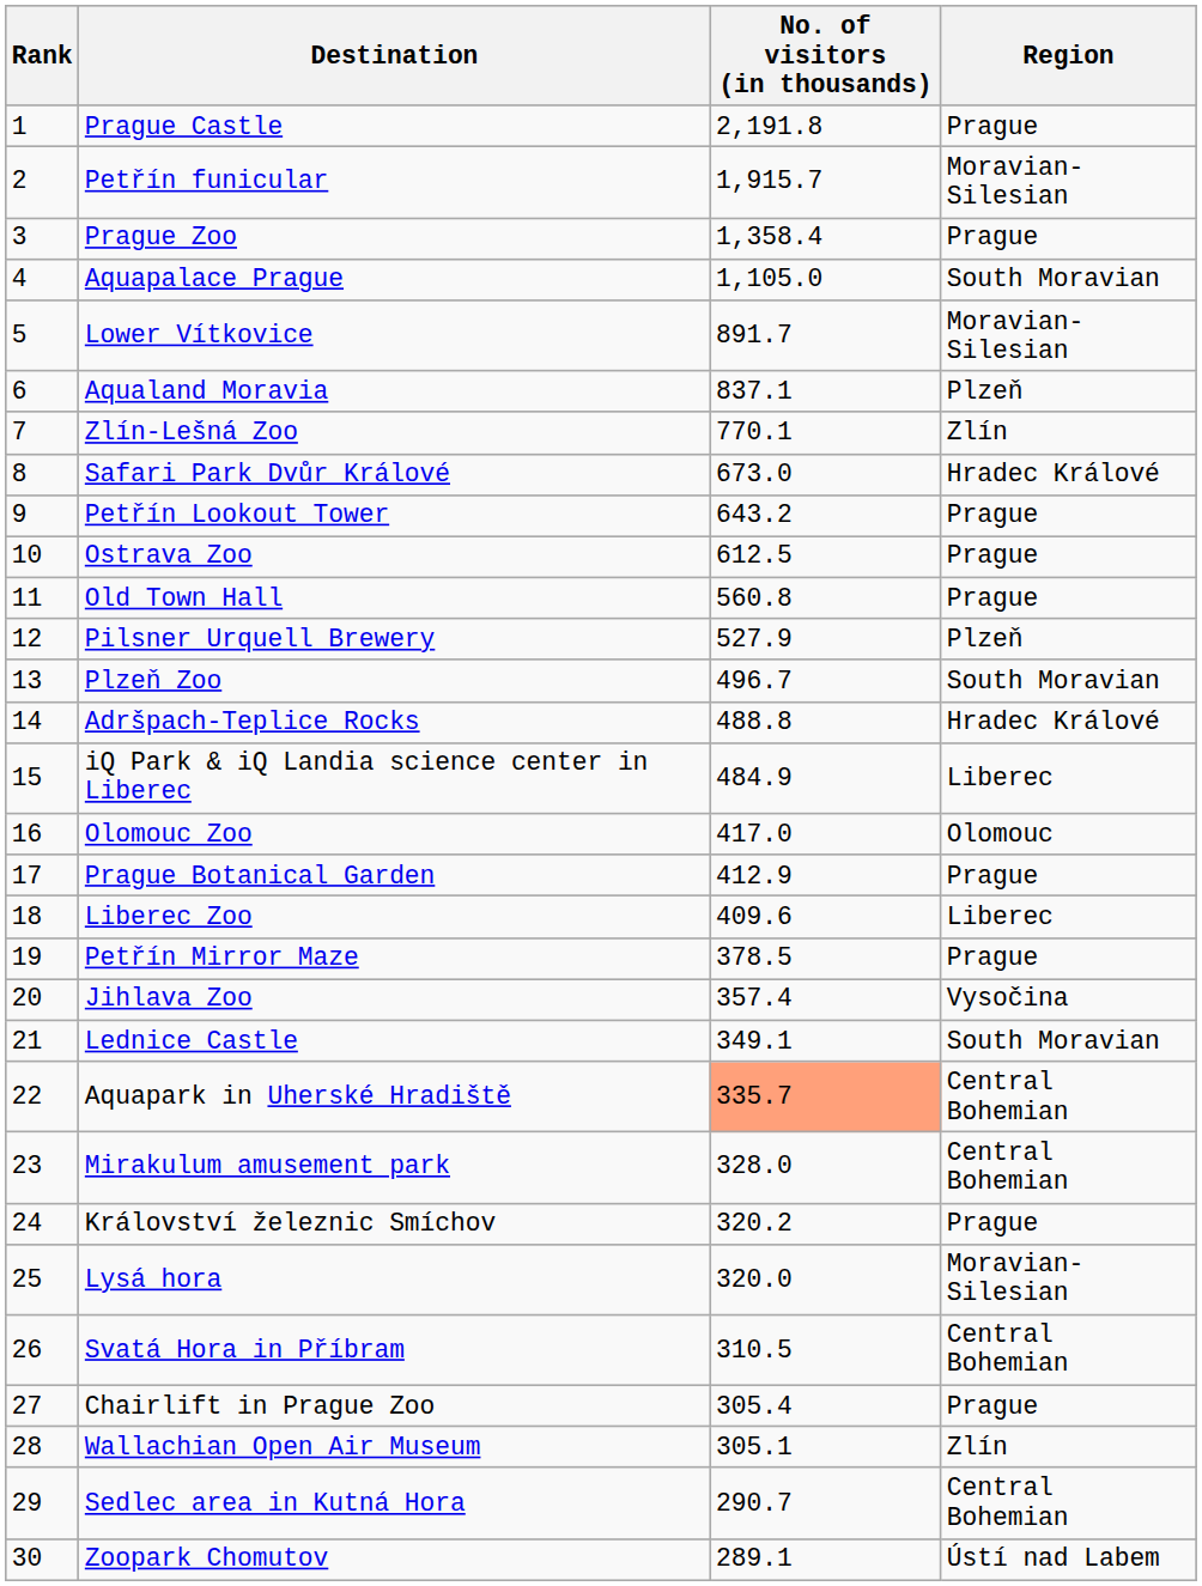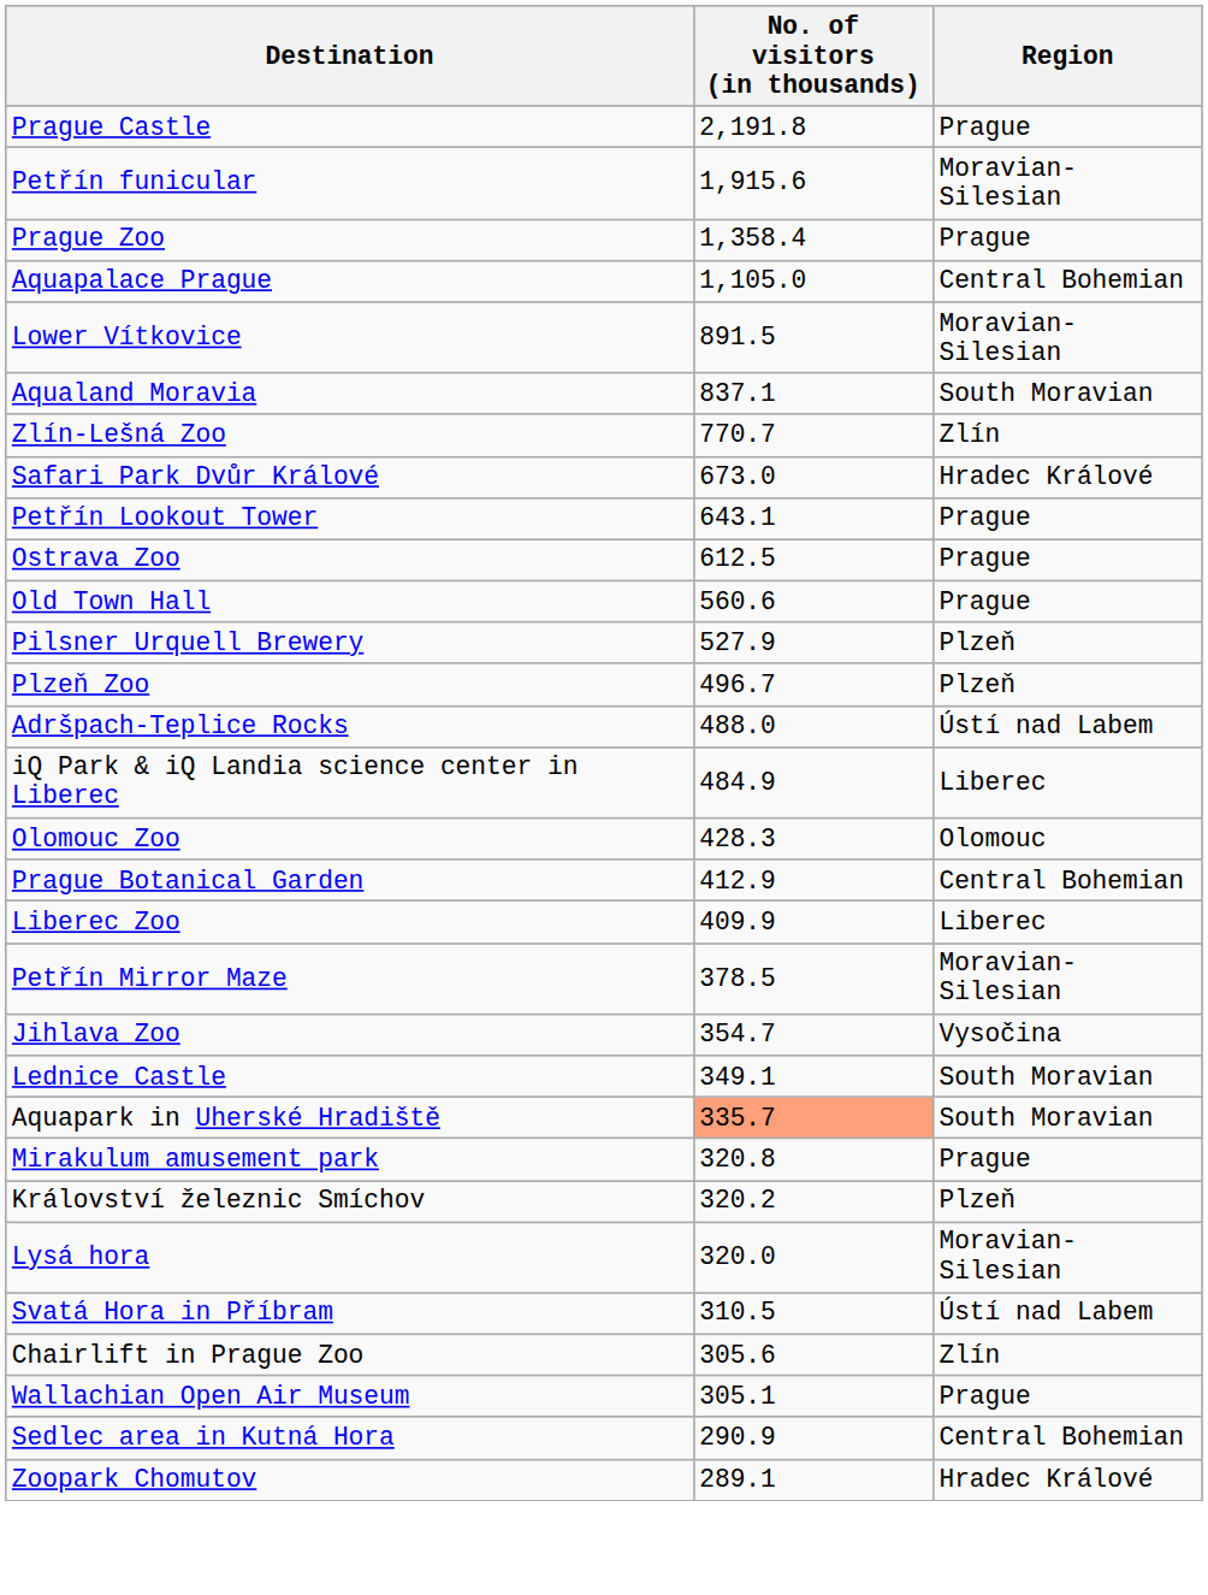 <table class="wikitable sortable">
 <tr>
-<th>Rank</th>
 <th>Destination</th>
 <th>No. of visitors<br>(in thousands)</th>
 <th>Region</th>
 </tr>
 <tr>
-<td>1</td>
 <td><a href='#'>Prague Castle</a></td>
 <td>2,191.8</td>
 <td>Prague</td>
 </tr>
 <tr>
-<td>2</td>
 <td><a href='#'>Petřín funicular</a></td>
-<td>1,915.7</td>
+<td>1,915.6</td>
 <td>Moravian-Silesian</td>
 </tr>
 <tr>
-<td>3</td>
 <td><a href='#'>Prague Zoo</a></td>
 <td>1,358.4</td>
 <td>Prague</td>
 </tr>
 <tr>
-<td>4</td>
 <td><a href='#'>Aquapalace Prague</a></td>
 <td>1,105.0</td>
+<td>Central Bohemian</td>
+</tr>
+<tr>
+<td><a href='#'>Lower Vítkovice</a></td>
+<td>891.5</td>
+<td>Moravian-Silesian</td>
+</tr>
+<tr>
+<td><a href='#'>Aqualand Moravia</a></td>
+<td>837.1</td>
 <td>South Moravian</td>
 </tr>
 <tr>
-<td>5</td>
-<td><a href='#'>Lower Vítkovice</a></td>
-<td>891.7</td>
-<td>Moravian-Silesian</td>
-</tr>
-<tr>
-<td>6</td>
-<td><a href='#'>Aqualand Moravia</a></td>
-<td>837.1</td>
-<td>Plzeň</td>
-</tr>
-<tr>
-<td>7</td>
 <td><a href='#'>Zlín-Lešná Zoo</a></td>
-<td>770.1</td>
+<td>770.7</td>
 <td>Zlín</td>
 </tr>
 <tr>
-<td>8</td>
 <td><a href='#'>Safari Park Dvůr Králové</a></td>
 <td>673.0</td>
 <td>Hradec Králové</td>
 </tr>
 <tr>
-<td>9</td>
 <td><a href='#'>Petřín Lookout Tower</a></td>
-<td>643.2</td>
+<td>643.1</td>
 <td>Prague</td>
 </tr>
 <tr>
-<td>10</td>
 <td><a href='#'>Ostrava Zoo</a></td>
 <td>612.5</td>
 <td>Prague</td>
 </tr>
 <tr>
-<td>11</td>
 <td><a href='#'>Old Town Hall</a></td>
-<td>560.8</td>
+<td>560.6</td>
 <td>Prague</td>
 </tr>
 <tr>
-<td>12</td>
 <td><a href='#'>Pilsner Urquell Brewery</a></td>
 <td>527.9</td>
 <td>Plzeň</td>
 </tr>
 <tr>
-<td>13</td>
 <td><a href='#'>Plzeň Zoo</a></td>
 <td>496.7</td>
-<td>South Moravian</td>
+<td>Plzeň</td>
 </tr>
 <tr>
-<td>14</td>
 <td><a href='#'>Adršpach-Teplice Rocks</a></td>
-<td>488.8</td>
-<td>Hradec Králové</td>
+<td>488.0</td>
+<td>Ústí nad Labem</td>
 </tr>
 <tr>
-<td>15</td>
 <td>iQ Park & iQ Landia science center in <a href='#'>Liberec</a></td>
 <td>484.9</td>
 <td>Liberec</td>
 </tr>
 <tr>
-<td>16</td>
 <td><a href='#'>Olomouc Zoo</a></td>
-<td>417.0</td>
+<td>428.3</td>
 <td>Olomouc</td>
 </tr>
 <tr>
-<td>17</td>
 <td><a href='#'>Prague Botanical Garden</a></td>
 <td>412.9</td>
-<td>Prague</td>
+<td>Central Bohemian</td>
 </tr>
 <tr>
-<td>18</td>
 <td><a href='#'>Liberec Zoo</a></td>
-<td>409.6</td>
+<td>409.9</td>
 <td>Liberec</td>
 </tr>
 <tr>
-<td>19</td>
 <td><a href='#'>Petřín Mirror Maze</a></td>
 <td>378.5</td>
-<td>Prague</td>
+<td>Moravian-Silesian</td>
 </tr>
 <tr>
-<td>20</td>
 <td><a href='#'>Jihlava Zoo</a></td>
-<td>357.4</td>
+<td>354.7</td>
 <td>Vysočina</td>
 </tr>
 <tr>
-<td>21</td>
 <td><a href='#'>Lednice Castle</a></td>
 <td>349.1</td>
 <td>South Moravian</td>
 </tr>
 <tr>
-<td>22</td>
 <td>Aquapark in <a href='#'>Uherské Hradiště</a></td>
 <td style="background: lightsalmon;">335.7</td>
-<td>Central Bohemian</td>
+<td>South Moravian</td>
 </tr>
 <tr>
-<td>23</td>
 <td><a href='#'>Mirakulum amusement park</a></td>
-<td>328.0</td>
-<td>Central Bohemian</td>
-</tr>
-<tr>
-<td>24</td>
-<td>Království železnic Smíchov</td>
-<td>320.2</td>
+<td>320.8</td>
 <td>Prague</td>
 </tr>
 <tr>
-<td>25</td>
+<td>Království železnic Smíchov</td>
+<td>320.2</td>
+<td>Plzeň</td>
+</tr>
+<tr>
 <td><a href='#'>Lysá hora</a></td>
 <td>320.0</td>
 <td>Moravian-Silesian</td>
 </tr>
 <tr>
-<td>26</td>
 <td><a href='#'>Svatá Hora in Příbram</a></td>
 <td>310.5</td>
+<td>Ústí nad Labem</td>
+</tr>
+<tr>
+<td>Chairlift in Prague Zoo</td>
+<td>305.6</td>
+<td>Zlín</td>
+</tr>
+<tr>
+<td><a href='#'>Wallachian Open Air Museum</a></td>
+<td>305.1</td>
+<td>Prague</td>
+</tr>
+<tr>
+<td><a href='#'>Sedlec area in Kutná Hora</a></td>
+<td>290.9</td>
 <td>Central Bohemian</td>
 </tr>
 <tr>
-<td>27</td>
-<td>Chairlift in Prague Zoo</td>
-<td>305.4</td>
-<td>Prague</td>
-</tr>
-<tr>
-<td>28</td>
-<td><a href='#'>Wallachian Open Air Museum</a></td>
-<td>305.1</td>
-<td>Zlín</td>
-</tr>
-<tr>
-<td>29</td>
-<td><a href='#'>Sedlec area in Kutná Hora</a></td>
-<td>290.7</td>
-<td>Central Bohemian</td>
-</tr>
-<tr>
-<td>30</td>
 <td><a href='#'>Zoopark Chomutov</a></td>
 <td>289.1</td>
-<td>Ústí nad Labem</td>
+<td>Hradec Králové</td>
 </tr>
 </table>
